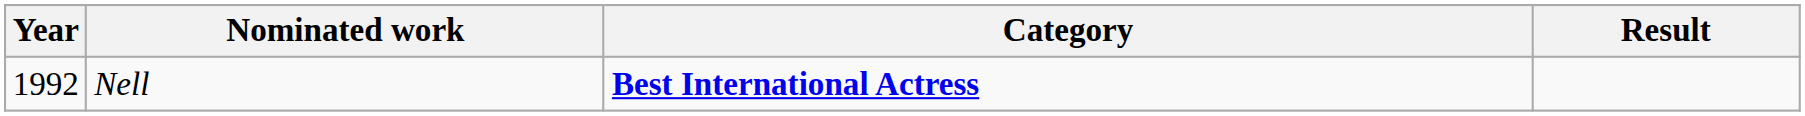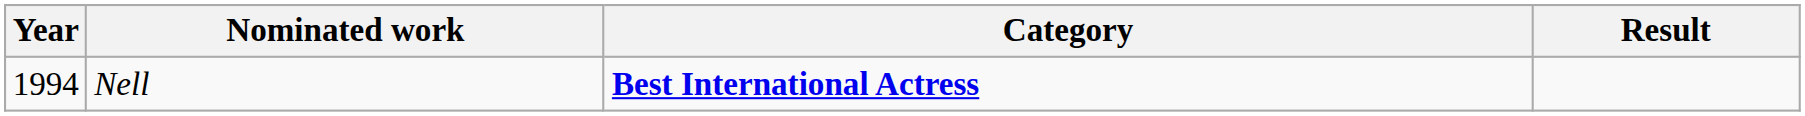 <table class=wikitable>
 <tr>
 <th width=4%>Year</th>
 <th width=29%>Nominated work</th>
 <th width=52%>Category</th>
 <th width=15%>Result</th>
 </tr>
 <tr>
-<td align=center>1992</td>
+<td align=center>1994</td>
 <td><em>Nell</em></td>
 <td><strong><a href='#'>Best International Actress</a></strong></td>
 <td></td>
 </tr>
 </table>
